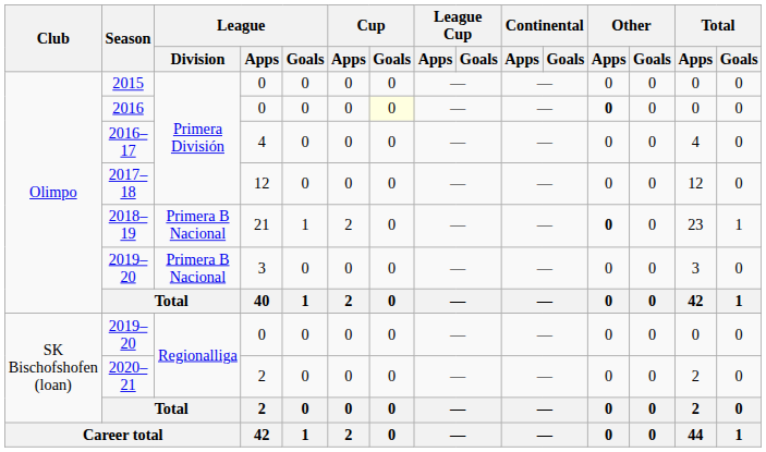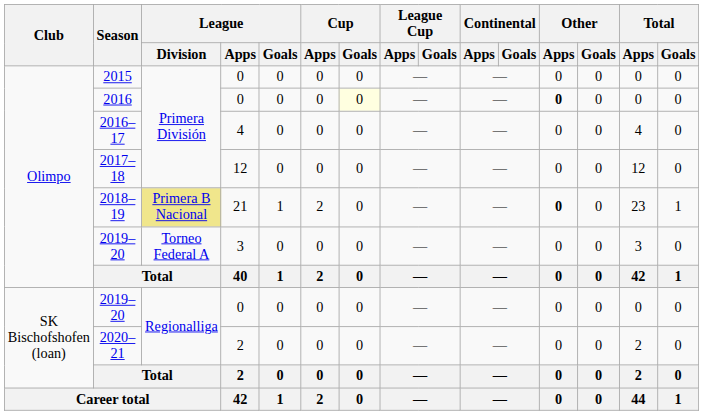 <table class="wikitable" style="text-align:center">
 <tr>
 <th rowspan="2">Club</th>
 <th rowspan="2">Season</th>
 <th colspan="3">League</th>
 <th colspan="2">Cup</th>
 <th colspan="2">League Cup</th>
 <th colspan="2">Continental</th>
 <th colspan="2">Other</th>
 <th colspan="2">Total</th>
 </tr>
 <tr>
 <th>Division</th>
 <th>Apps</th>
 <th>Goals</th>
 <th>Apps</th>
 <th>Goals</th>
 <th>Apps</th>
 <th>Goals</th>
 <th>Apps</th>
 <th>Goals</th>
 <th>Apps</th>
 <th>Goals</th>
 <th>Apps</th>
 <th>Goals</th>
 </tr>
 <tr>
 <td rowspan="7"><a href='#'>Olimpo</a></td>
 <td><a href='#'>2015</a></td>
 <td rowspan="4"><a href='#'>Primera División</a></td>
 <td>0</td>
 <td>0</td>
 <td>0</td>
 <td>0</td>
 <td colspan="2">—</td>
 <td colspan="2">—</td>
 <td>0</td>
 <td>0</td>
 <td>0</td>
 <td>0</td>
 </tr>
 <tr>
 <td><a href='#'>2016</a></td>
 <td>0</td>
 <td>0</td>
 <td>0</td>
 <td style="background: lightyellow;">0</td>
 <td colspan="2">—</td>
 <td colspan="2">—</td>
 <td><strong>0</strong></td>
 <td>0</td>
 <td>0</td>
 <td>0</td>
 </tr>
 <tr>
 <td><a href='#'>2016–17</a></td>
 <td>4</td>
 <td>0</td>
 <td>0</td>
 <td>0</td>
 <td colspan="2">—</td>
 <td colspan="2">—</td>
 <td>0</td>
 <td>0</td>
 <td>4</td>
 <td>0</td>
 </tr>
 <tr>
 <td><a href='#'>2017–18</a></td>
 <td>12</td>
 <td>0</td>
 <td>0</td>
 <td>0</td>
 <td colspan="2">—</td>
 <td colspan="2">—</td>
 <td>0</td>
 <td>0</td>
 <td>12</td>
 <td>0</td>
 </tr>
 <tr>
 <td><a href='#'>2018–19</a></td>
-<td rowspan="1"><a href='#'>Primera B Nacional</a></td>
+<td rowspan="1" style="background: khaki;"><a href='#'>Primera B Nacional</a></td>
 <td>21</td>
 <td>1</td>
 <td>2</td>
 <td>0</td>
 <td colspan="2">—</td>
 <td colspan="2">—</td>
 <td><strong>0</strong></td>
 <td>0</td>
 <td>23</td>
 <td>1</td>
 </tr>
 <tr>
 <td><a href='#'>2019–20</a></td>
-<td rowspan="1"><a href='#'>Primera B Nacional</a></td>
+<td rowspan="1"><a href='#'>Torneo Federal A</a></td>
 <td>3</td>
 <td>0</td>
 <td>0</td>
 <td>0</td>
 <td colspan="2">—</td>
 <td colspan="2">—</td>
 <td>0</td>
 <td>0</td>
 <td>3</td>
 <td>0</td>
 </tr>
 <tr>
 <th colspan="2">Total</th>
 <th>40</th>
 <th>1</th>
 <th>2</th>
 <th>0</th>
 <th colspan="2">—</th>
 <th colspan="2">—</th>
 <th>0</th>
 <th>0</th>
 <th>42</th>
 <th>1</th>
 </tr>
 <tr>
 <td rowspan="3">SK Bischofshofen (loan)</td>
 <td><a href='#'>2019–20</a></td>
 <td rowspan="2"><a href='#'>Regionalliga</a></td>
 <td>0</td>
 <td>0</td>
 <td>0</td>
 <td>0</td>
 <td colspan="2">—</td>
 <td colspan="2">—</td>
 <td>0</td>
 <td>0</td>
 <td>0</td>
 <td>0</td>
 </tr>
 <tr>
 <td><a href='#'>2020–21</a></td>
 <td>2</td>
 <td>0</td>
 <td>0</td>
 <td>0</td>
 <td colspan="2">—</td>
 <td colspan="2">—</td>
 <td>0</td>
 <td>0</td>
 <td>2</td>
 <td>0</td>
 </tr>
 <tr>
 <th colspan="2">Total</th>
 <th>2</th>
 <th>0</th>
 <th>0</th>
 <th>0</th>
 <th colspan="2">—</th>
 <th colspan="2">—</th>
 <th>0</th>
 <th>0</th>
 <th>2</th>
 <th>0</th>
 </tr>
 <tr>
 <th colspan="3">Career total</th>
 <th>42</th>
 <th>1</th>
 <th>2</th>
 <th>0</th>
 <th colspan="2">—</th>
 <th colspan="2">—</th>
 <th>0</th>
 <th>0</th>
 <th>44</th>
 <th>1</th>
 </tr>
 </table>
